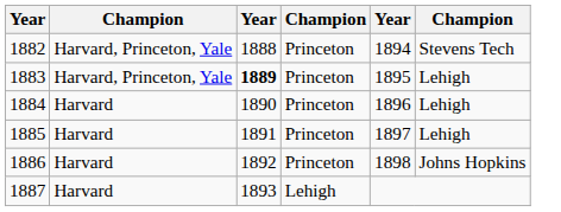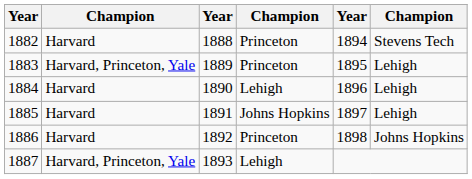 <table class="wikitable">
 <tr>
 <th>Year</th>
 <th>Champion</th>
 <th>Year</th>
 <th>Champion</th>
 <th>Year</th>
 <th>Champion</th>
 </tr>
 <tr -->
 <td>1882</td>
-<td>Harvard, Princeton, <a href='#'>Yale</a></td>
+<td>Harvard</td>
 <td>1888</td>
 <td>Princeton</td>
 <td>1894</td>
 <td>Stevens Tech</td>
 </tr>
 <tr -->
 <td>1883</td>
 <td>Harvard, Princeton, <a href='#'>Yale</a></td>
-<td><strong>1889</strong></td>
+<td>1889</td>
 <td>Princeton</td>
 <td>1895</td>
 <td>Lehigh </td>
 </tr>
 <tr -->
 <td>1884</td>
 <td>Harvard</td>
 <td>1890</td>
-<td>Princeton</td>
+<td>Lehigh</td>
 <td>1896</td>
 <td>Lehigh</td>
 </tr>
 <tr -->
 <td>1885</td>
 <td>Harvard</td>
 <td>1891</td>
-<td>Princeton</td>
+<td>Johns Hopkins</td>
 <td>1897</td>
 <td>Lehigh</td>
 </tr>
 <tr -->
 <td>1886</td>
 <td>Harvard</td>
 <td>1892</td>
 <td>Princeton</td>
 <td>1898</td>
 <td>Johns Hopkins</td>
 </tr>
 <tr -->
 <td>1887</td>
-<td>Harvard</td>
+<td>Harvard, Princeton, <a href='#'>Yale</a></td>
 <td>1893</td>
 <td>Lehigh</td>
 </tr>
 </table>
